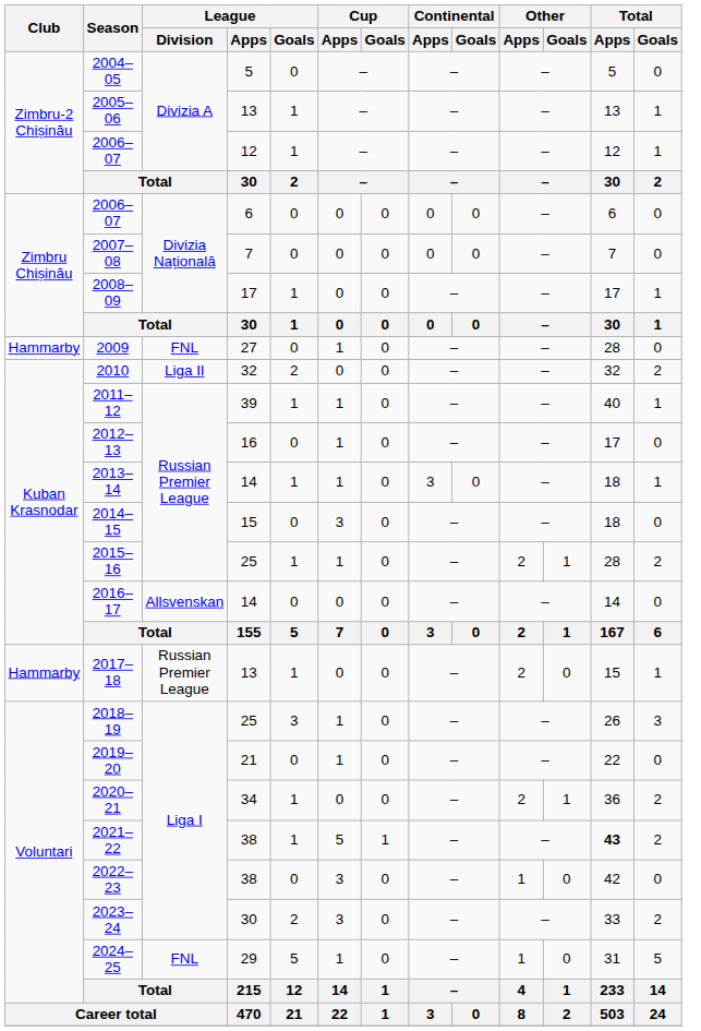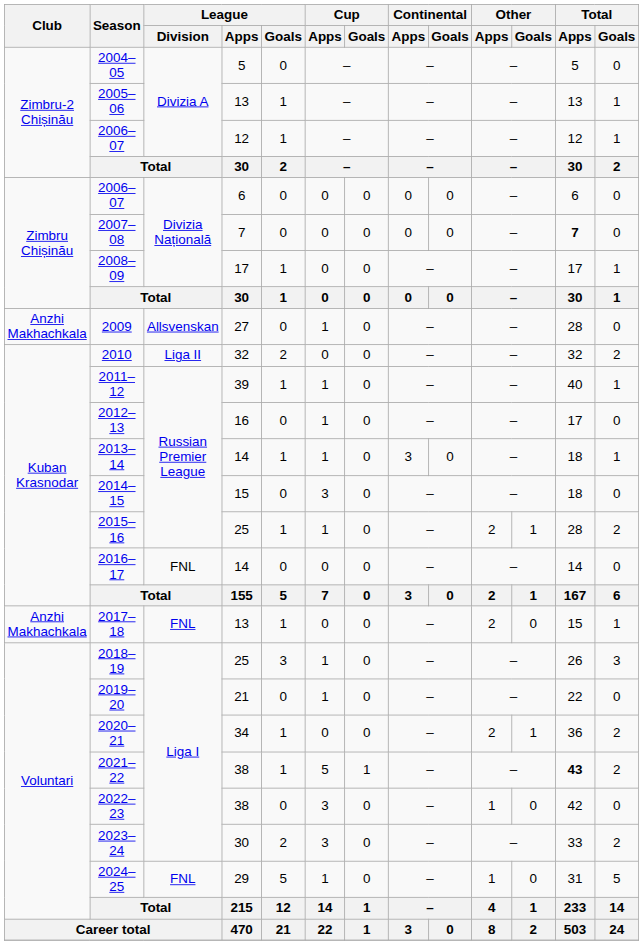 <table class="wikitable" style="text-align:center">
 <tr>
 <th rowspan=2>Club</th>
 <th rowspan=2>Season</th>
 <th colspan=3>League</th>
 <th colspan=2>Cup</th>
 <th colspan=2>Continental</th>
 <th colspan=2>Other</th>
 <th colspan=2>Total</th>
 </tr>
 <tr>
 <th>Division</th>
 <th>Apps</th>
 <th>Goals</th>
 <th>Apps</th>
 <th>Goals</th>
 <th>Apps</th>
 <th>Goals</th>
 <th>Apps</th>
 <th>Goals</th>
 <th>Apps</th>
 <th>Goals</th>
 </tr>
 <tr>
 <td rowspan=4><a href='#'>Zimbru-2 Chișinău</a></td>
 <td><a href='#'>2004–05</a></td>
 <td rowspan=3><a href='#'>Divizia A</a></td>
 <td>5</td>
 <td>0</td>
 <td colspan=2>–</td>
 <td colspan=2>–</td>
 <td colspan=2>–</td>
 <td>5</td>
 <td>0</td>
 </tr>
 <tr>
 <td><a href='#'>2005–06</a></td>
 <td>13</td>
 <td>1</td>
 <td colspan=2>–</td>
 <td colspan=2>–</td>
 <td colspan=2>–</td>
 <td>13</td>
 <td>1</td>
 </tr>
 <tr>
 <td><a href='#'>2006–07</a></td>
 <td>12</td>
 <td>1</td>
 <td colspan=2>–</td>
 <td colspan=2>–</td>
 <td colspan=2>–</td>
 <td>12</td>
 <td>1</td>
 </tr>
 <tr>
 <th colspan=2>Total</th>
 <th>30</th>
 <th>2</th>
 <th colspan=2>–</th>
 <th colspan=2>–</th>
 <th colspan=2>–</th>
 <th>30</th>
 <th>2</th>
 </tr>
 <tr>
 <td rowspan=4><a href='#'>Zimbru Chișinău</a></td>
 <td><a href='#'>2006–07</a></td>
 <td rowspan=3><a href='#'>Divizia Națională</a></td>
 <td>6</td>
 <td>0</td>
 <td>0</td>
 <td>0</td>
 <td>0</td>
 <td>0</td>
 <td colspan=2>–</td>
 <td>6</td>
 <td>0</td>
 </tr>
 <tr>
 <td><a href='#'>2007–08</a></td>
 <td>7</td>
 <td>0</td>
 <td>0</td>
 <td>0</td>
 <td>0</td>
 <td>0</td>
 <td colspan=2>–</td>
-<td>7</td>
+<td><strong>7</strong></td>
 <td>0</td>
 </tr>
 <tr>
 <td><a href='#'>2008–09</a></td>
 <td>17</td>
 <td>1</td>
 <td>0</td>
 <td>0</td>
 <td colspan=2>–</td>
 <td colspan=2>–</td>
 <td>17</td>
 <td>1</td>
 </tr>
 <tr>
 <th colspan=2>Total</th>
 <th>30</th>
 <th>1</th>
 <th>0</th>
 <th>0</th>
 <th>0</th>
 <th>0</th>
 <th colspan=2>–</th>
 <th>30</th>
 <th>1</th>
 </tr>
 <tr>
-<td><a href='#'>Hammarby</a></td>
+<td><a href='#'>Anzhi Makhachkala</a></td>
 <td><a href='#'>2009</a></td>
-<td><a href='#'>FNL</a></td>
+<td><a href='#'>Allsvenskan</a></td>
 <td>27</td>
 <td>0</td>
 <td>1</td>
 <td>0</td>
 <td colspan=2>–</td>
 <td colspan=2>–</td>
 <td>28</td>
 <td>0</td>
 </tr>
 <tr>
 <td rowspan=8><a href='#'>Kuban Krasnodar</a></td>
 <td><a href='#'>2010</a></td>
 <td><a href='#'>Liga II</a></td>
 <td>32</td>
 <td>2</td>
 <td>0</td>
 <td>0</td>
 <td colspan=2>–</td>
 <td colspan=2>–</td>
 <td>32</td>
 <td>2</td>
 </tr>
 <tr>
 <td><a href='#'>2011–12</a></td>
 <td rowspan=5><a href='#'>Russian Premier League</a></td>
 <td>39</td>
 <td>1</td>
 <td>1</td>
 <td>0</td>
 <td colspan=2>–</td>
 <td colspan=2>–</td>
 <td>40</td>
 <td>1</td>
 </tr>
 <tr>
 <td><a href='#'>2012–13</a></td>
 <td>16</td>
 <td>0</td>
 <td>1</td>
 <td>0</td>
 <td colspan=2>–</td>
 <td colspan=2>–</td>
 <td>17</td>
 <td>0</td>
 </tr>
 <tr>
 <td><a href='#'>2013–14</a></td>
 <td>14</td>
 <td>1</td>
 <td>1</td>
 <td>0</td>
 <td>3</td>
 <td>0</td>
 <td colspan=2>–</td>
 <td>18</td>
 <td>1</td>
 </tr>
 <tr>
 <td><a href='#'>2014–15</a></td>
 <td>15</td>
 <td>0</td>
 <td>3</td>
 <td>0</td>
 <td colspan=2>–</td>
 <td colspan=2>–</td>
 <td>18</td>
 <td>0</td>
 </tr>
 <tr>
 <td><a href='#'>2015–16</a></td>
 <td>25</td>
 <td>1</td>
 <td>1</td>
 <td>0</td>
 <td colspan=2>–</td>
 <td>2</td>
 <td>1</td>
 <td>28</td>
 <td>2</td>
 </tr>
 <tr>
 <td><a href='#'>2016–17</a></td>
-<td><a href='#'>Allsvenskan</a></td>
+<td>FNL</td>
 <td>14</td>
 <td>0</td>
 <td>0</td>
 <td>0</td>
 <td colspan=2>–</td>
 <td colspan=2>–</td>
 <td>14</td>
 <td>0</td>
 </tr>
 <tr>
 <th colspan=2>Total</th>
 <th>155</th>
 <th>5</th>
 <th>7</th>
 <th>0</th>
 <th>3</th>
 <th>0</th>
 <th>2</th>
 <th>1</th>
 <th>167</th>
 <th>6</th>
 </tr>
 <tr>
-<td><a href='#'>Hammarby</a></td>
+<td><a href='#'>Anzhi Makhachkala</a></td>
 <td><a href='#'>2017–18</a></td>
-<td>Russian Premier League</td>
+<td><a href='#'>FNL</a></td>
 <td>13</td>
 <td>1</td>
 <td>0</td>
 <td>0</td>
 <td colspan=2>–</td>
 <td>2</td>
 <td>0</td>
 <td>15</td>
 <td>1</td>
 </tr>
 <tr>
 <td rowspan=8><a href='#'>Voluntari</a></td>
 <td><a href='#'>2018–19</a></td>
 <td rowspan=6><a href='#'>Liga I</a></td>
 <td>25</td>
 <td>3</td>
 <td>1</td>
 <td>0</td>
 <td colspan=2>–</td>
 <td colspan=2>–</td>
 <td>26</td>
 <td>3</td>
 </tr>
 <tr>
 <td><a href='#'>2019–20</a></td>
 <td>21</td>
 <td>0</td>
 <td>1</td>
 <td>0</td>
 <td colspan=2>–</td>
 <td colspan=2>–</td>
 <td>22</td>
 <td>0</td>
 </tr>
 <tr>
 <td><a href='#'>2020–21</a></td>
 <td>34</td>
 <td>1</td>
 <td>0</td>
 <td>0</td>
 <td colspan=2>–</td>
 <td>2</td>
 <td>1</td>
 <td>36</td>
 <td>2</td>
 </tr>
 <tr>
 <td><a href='#'>2021–22</a></td>
 <td>38</td>
 <td>1</td>
 <td>5</td>
 <td>1</td>
 <td colspan="2">–</td>
 <td colspan=2>–</td>
 <td><strong>43</strong></td>
 <td>2</td>
 </tr>
 <tr>
 <td><a href='#'>2022–23</a></td>
 <td>38</td>
 <td>0</td>
 <td>3</td>
 <td>0</td>
 <td colspan=2>–</td>
 <td>1</td>
 <td>0</td>
 <td>42</td>
 <td>0</td>
 </tr>
 <tr>
 <td><a href='#'>2023–24</a></td>
 <td>30</td>
 <td>2</td>
 <td>3</td>
 <td>0</td>
 <td colspan=2>–</td>
 <td colspan=2>–</td>
 <td>33</td>
 <td>2</td>
 </tr>
 <tr>
 <td><a href='#'>2024–25</a></td>
 <td><a href='#'>FNL</a></td>
 <td>29</td>
 <td>5</td>
 <td>1</td>
 <td>0</td>
 <td colspan=2>–</td>
 <td>1</td>
 <td>0</td>
 <td>31</td>
 <td>5</td>
 </tr>
 <tr>
 <th colspan=2>Total</th>
 <th>215</th>
 <th>12</th>
 <th>14</th>
 <th>1</th>
 <th colspan="2">–</th>
 <th>4</th>
 <th>1</th>
 <th>233</th>
 <th>14</th>
 </tr>
 <tr>
 <th colspan=3>Career total</th>
 <th>470</th>
 <th>21</th>
 <th>22</th>
 <th>1</th>
 <th>3</th>
 <th>0</th>
 <th>8</th>
 <th>2</th>
 <th>503</th>
 <th>24</th>
 </tr>
 <tr>
 </tr>
 </table>
